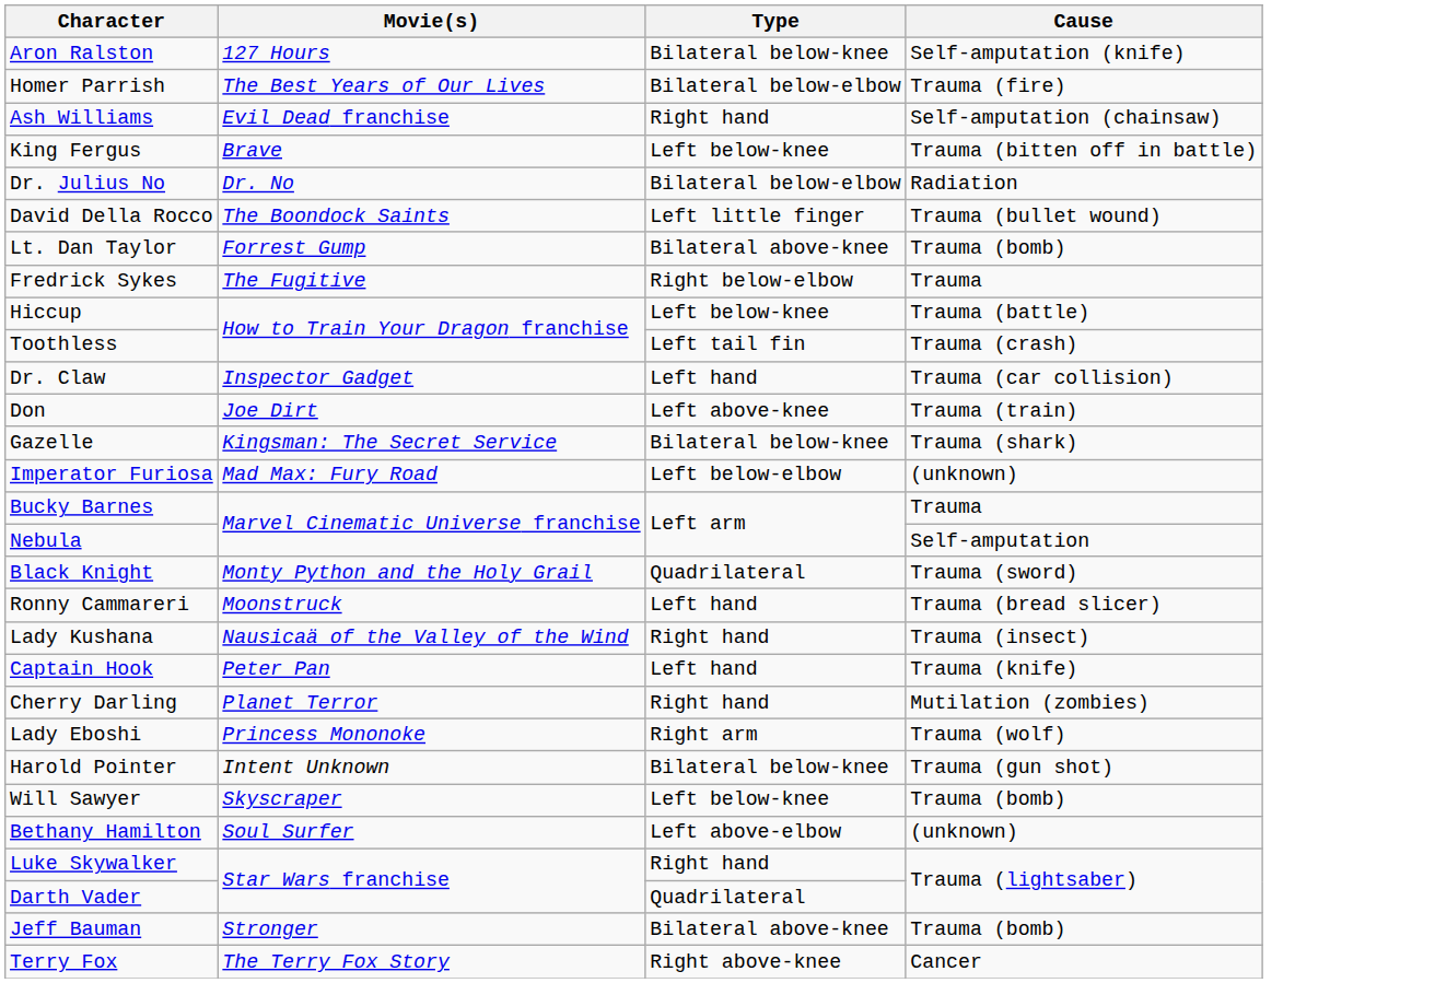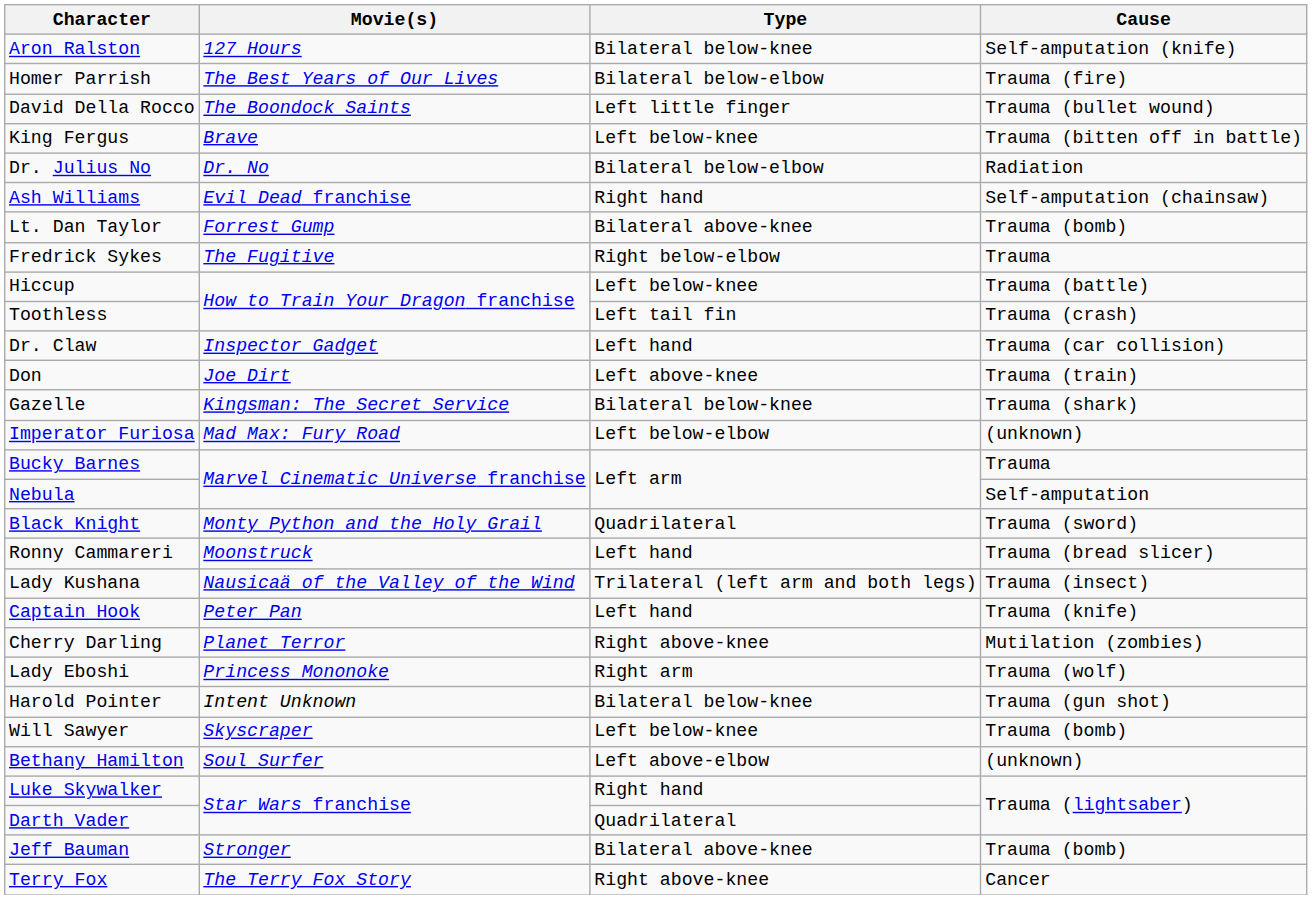 <table class="wikitable sortable">
 <tr>
 <th scope="col">Character</th>
 <th scope="col">Movie(s)</th>
 <th scope="col">Type</th>
 <th>Cause</th>
 </tr>
 <tr>
 <td><a href='#'>Aron Ralston</a></td>
 <td><em><a href='#'>127 Hours</a></em></td>
 <td>Bilateral below-knee</td>
 <td>Self-amputation (knife)</td>
 </tr>
 <tr>
 <td>Homer Parrish</td>
 <td><em><a href='#'>The Best Years of Our Lives</a></em></td>
 <td>Bilateral below-elbow</td>
 <td>Trauma (fire)</td>
 </tr>
 <tr>
-<td><a href='#'>Ash Williams</a></td>
-<td><a href='#'><em>Evil Dead</em> franchise</a></td>
-<td>Right hand</td>
-<td>Self-amputation (chainsaw)</td>
+<td>David Della Rocco</td>
+<td><em><a href='#'>The Boondock Saints</a></em></td>
+<td>Left little finger</td>
+<td>Trauma (bullet wound)</td>
 </tr>
 <tr>
 <td>King Fergus</td>
 <td><a href='#'><em>Brave</em></a></td>
 <td>Left below-knee</td>
 <td>Trauma (bitten off in battle)</td>
 </tr>
 <tr>
 <td>Dr. <a href='#'>Julius No</a></td>
 <td><em><a href='#'>Dr. No</a></em></td>
 <td>Bilateral below-elbow</td>
 <td>Radiation</td>
 </tr>
 <tr>
-<td>David Della Rocco</td>
-<td><em><a href='#'>The Boondock Saints</a></em></td>
-<td>Left little finger</td>
-<td>Trauma (bullet wound)</td>
+<td><a href='#'>Ash Williams</a></td>
+<td><a href='#'><em>Evil Dead</em> franchise</a></td>
+<td>Right hand</td>
+<td>Self-amputation (chainsaw)</td>
 </tr>
 <tr>
 <td>Lt. Dan Taylor</td>
 <td><em><a href='#'>Forrest Gump</a></em></td>
 <td>Bilateral above-knee</td>
 <td>Trauma (bomb)</td>
 </tr>
 <tr>
 <td>Fredrick Sykes</td>
 <td><em><a href='#'>The Fugitive</a></em></td>
 <td>Right below-elbow</td>
 <td>Trauma</td>
 </tr>
 <tr>
 <td>Hiccup</td>
 <td rowspan="2"><a href='#'><em>How to Train Your Dragon</em> franchise</a></td>
 <td>Left below-knee</td>
 <td>Trauma (battle)</td>
 </tr>
 <tr>
 <td>Toothless</td>
 <td>Left tail fin</td>
 <td>Trauma (crash)</td>
 </tr>
 <tr>
 <td>Dr. Claw</td>
 <td><a href='#'><em>Inspector Gadget</em></a></td>
 <td>Left hand</td>
 <td>Trauma (car collision)</td>
 </tr>
 <tr>
 <td>Don</td>
 <td><em><a href='#'>Joe Dirt</a></em></td>
 <td>Left above-knee</td>
 <td>Trauma (train)</td>
 </tr>
 <tr>
 <td>Gazelle</td>
 <td><em><a href='#'>Kingsman: The Secret Service</a></em></td>
 <td>Bilateral below-knee</td>
 <td>Trauma (shark)</td>
 </tr>
 <tr>
 <td><a href='#'>Imperator Furiosa</a></td>
 <td><em><a href='#'>Mad Max: Fury Road</a></em></td>
 <td>Left below-elbow</td>
 <td>(unknown)</td>
 </tr>
 <tr>
 <td><a href='#'>Bucky Barnes</a></td>
 <td rowspan="2"><a href='#'><em>Marvel Cinematic Universe</em> franchise</a></td>
 <td rowspan="2">Left arm</td>
 <td>Trauma</td>
 </tr>
 <tr>
 <td><a href='#'>Nebula</a></td>
 <td>Self-amputation</td>
 </tr>
 <tr>
 <td><a href='#'>Black Knight</a></td>
 <td><em><a href='#'>Monty Python and the Holy Grail</a></em></td>
 <td>Quadrilateral</td>
 <td>Trauma (sword)</td>
 </tr>
 <tr>
 <td>Ronny Cammareri</td>
 <td><em><a href='#'>Moonstruck</a></em></td>
 <td>Left hand</td>
 <td>Trauma (bread slicer)</td>
 </tr>
 <tr>
 <td>Lady Kushana</td>
 <td><em><a href='#'>Nausicaä of the Valley of the Wind</a></em></td>
-<td>Right hand</td>
+<td>Trilateral (left arm and both legs)</td>
 <td>Trauma (insect)</td>
 </tr>
 <tr>
 <td><a href='#'>Captain Hook</a></td>
 <td><a href='#'><em>Peter Pan</em></a></td>
 <td>Left hand</td>
 <td>Trauma (knife)</td>
 </tr>
 <tr>
 <td>Cherry Darling</td>
 <td><em><a href='#'>Planet Terror</a></em></td>
-<td>Right hand</td>
+<td>Right above-knee</td>
 <td>Mutilation (zombies)</td>
 </tr>
 <tr>
 <td>Lady Eboshi</td>
 <td><em><a href='#'>Princess Mononoke</a></em></td>
 <td>Right arm</td>
 <td>Trauma (wolf)</td>
 </tr>
 <tr>
 <td>Harold Pointer</td>
 <td [Intent Unknown (2023 film)><em>Intent Unknown</em></td>
 <td>Bilateral below-knee</td>
 <td>Trauma (gun shot)</td>
 </tr>
 <tr>
 <td>Will Sawyer</td>
 <td><a href='#'><em>Skyscraper</em></a></td>
 <td>Left below-knee</td>
 <td>Trauma (bomb)</td>
 </tr>
 <tr>
 <td><a href='#'>Bethany Hamilton</a></td>
 <td><a href='#'><em>Soul Surfer</em></a></td>
 <td>Left above-elbow</td>
 <td>(unknown)</td>
 </tr>
 <tr>
 <td><a href='#'>Luke Skywalker</a></td>
 <td rowspan="2"><a href='#'><em>Star Wars</em> franchise</a></td>
 <td>Right hand</td>
 <td rowspan="2">Trauma (<a href='#'>lightsaber</a>)</td>
 </tr>
 <tr>
 <td><a href='#'>Darth Vader</a></td>
 <td>Quadrilateral</td>
 </tr>
 <tr>
 <td><a href='#'>Jeff Bauman</a></td>
 <td><em><a href='#'>Stronger</a></em></td>
 <td>Bilateral above-knee</td>
 <td>Trauma (bomb)</td>
 </tr>
 <tr>
 <td><a href='#'>Terry Fox</a></td>
 <td><em><a href='#'>The Terry Fox Story</a></em></td>
 <td>Right above-knee</td>
 <td>Cancer</td>
 </tr>
 </table>
